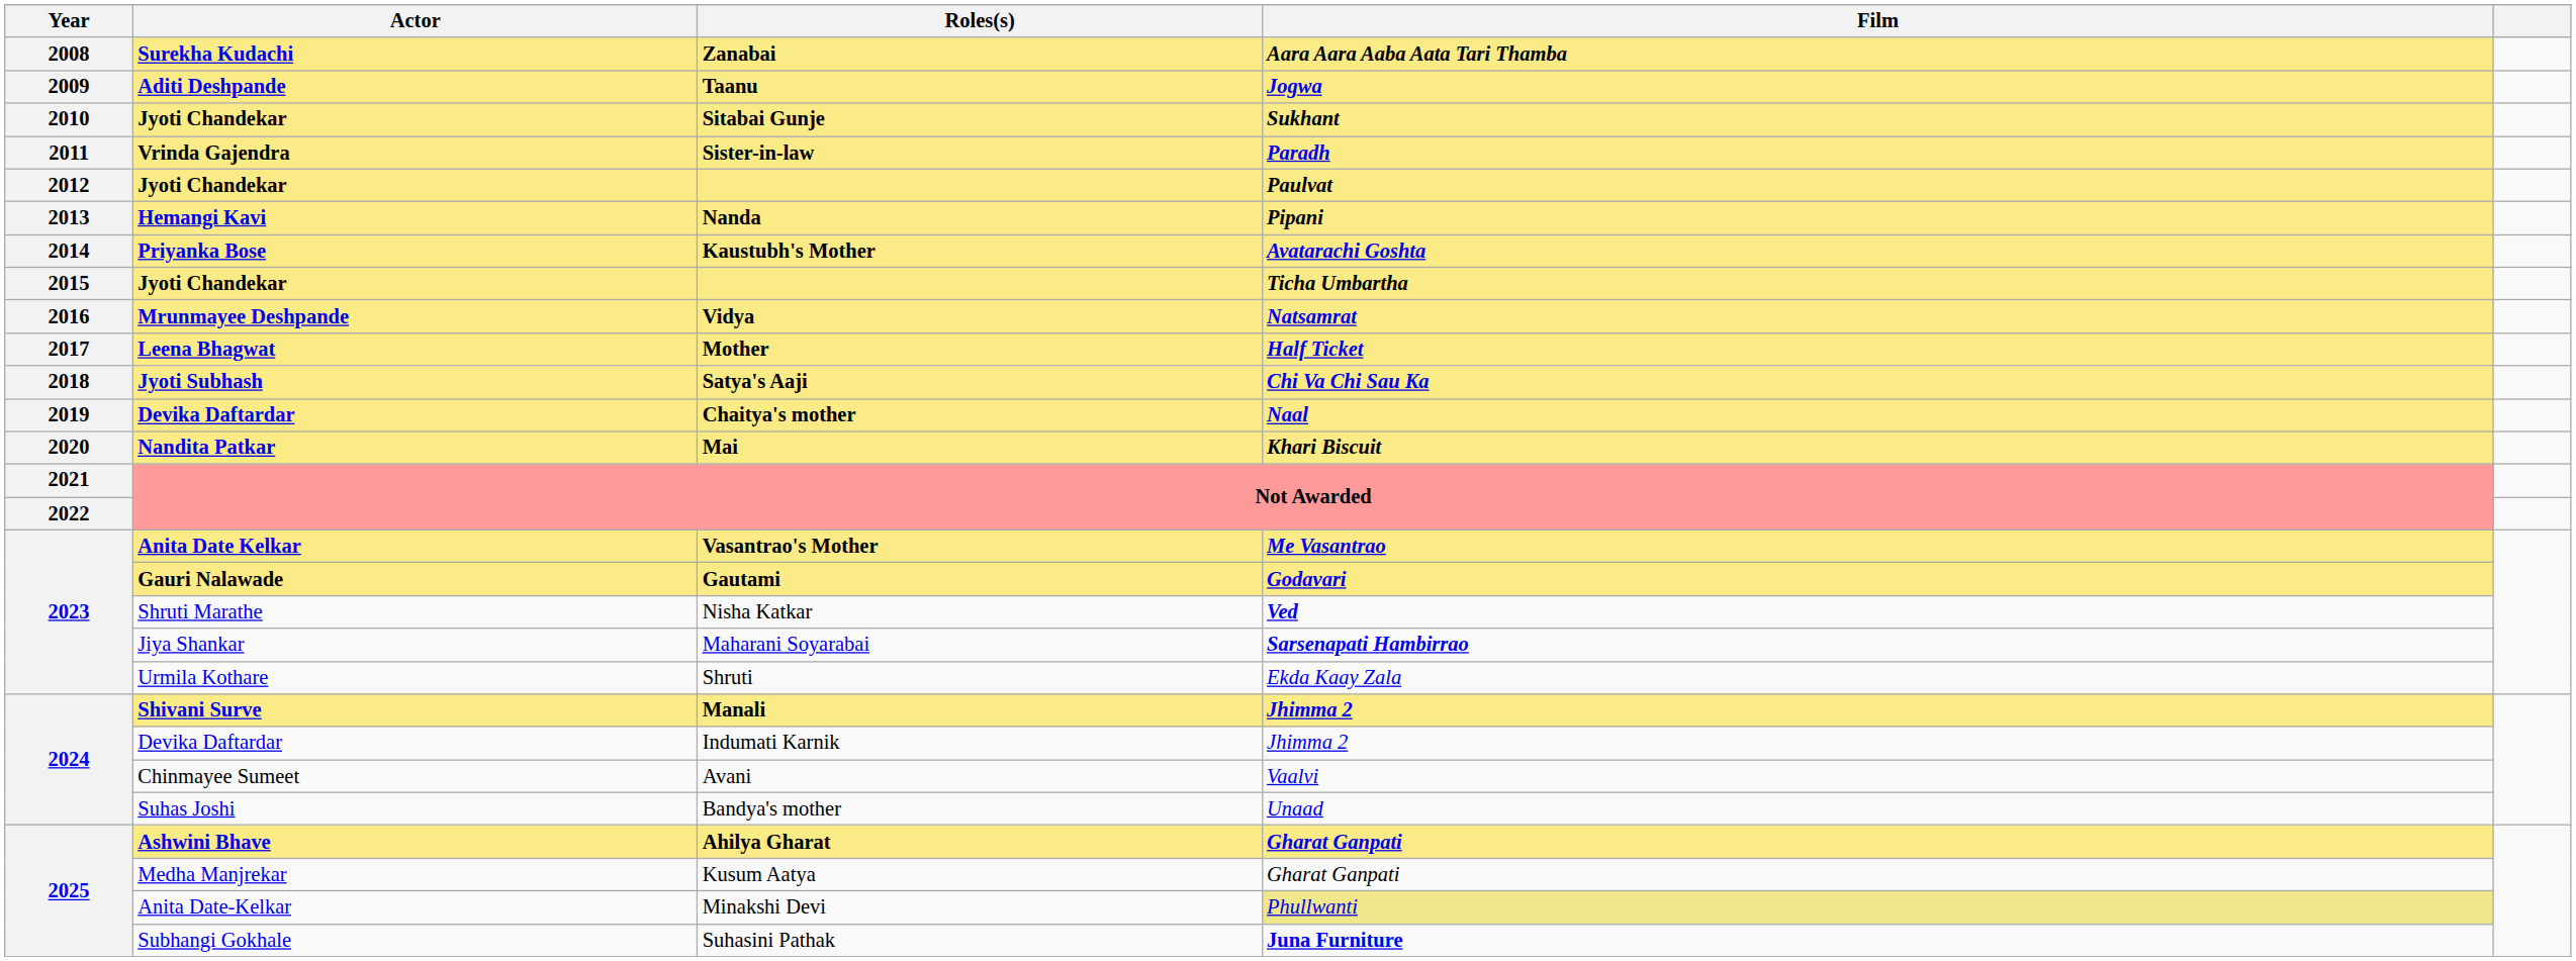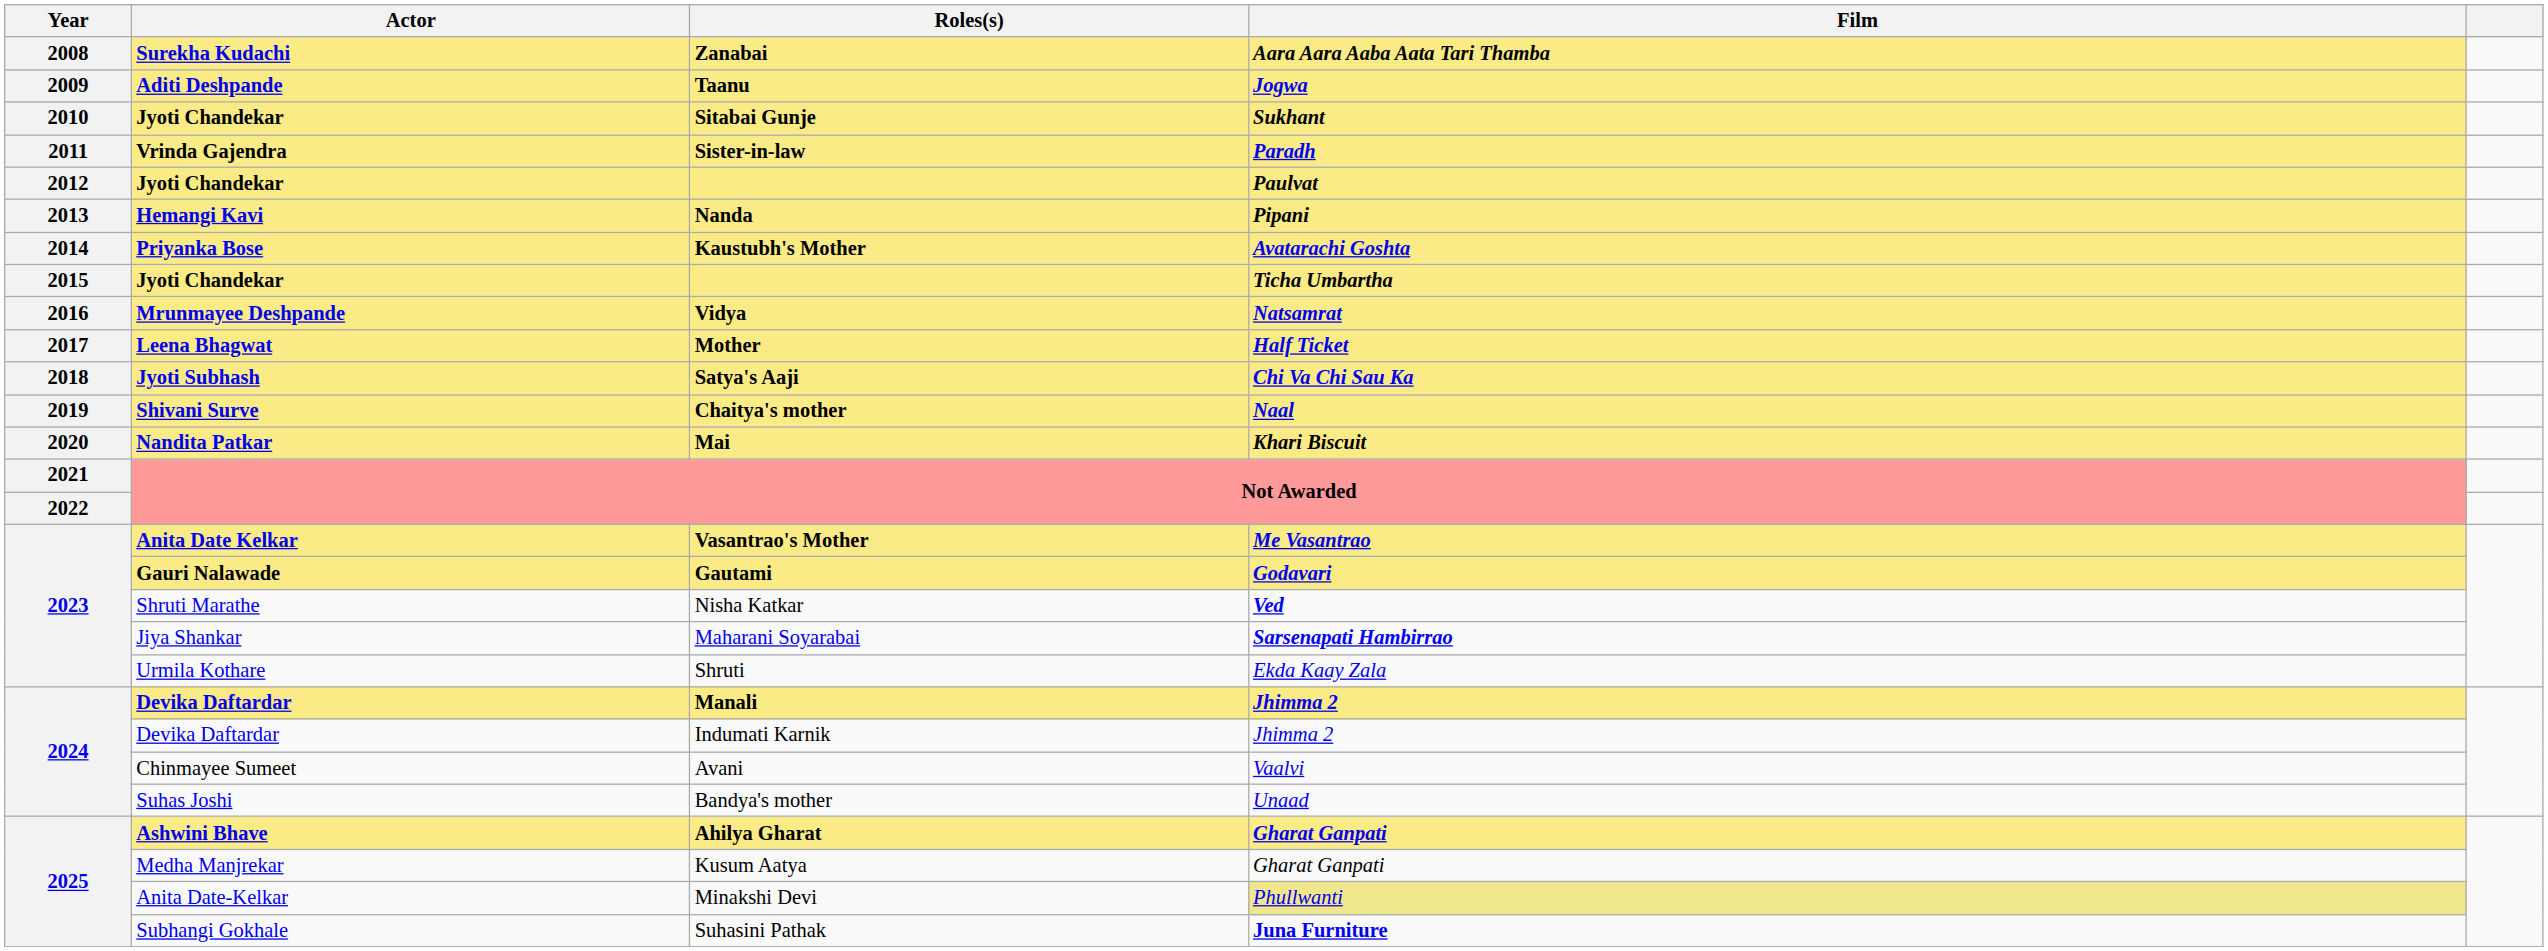 <table class="wikitable" style="width:100%">
 <tr bgcolor="#bebebe">
 <th width="5%">Year</th>
 <th width="22%">Actor</th>
 <th width="22%">Roles(s)</th>
 <th width="48%">Film</th>
 <th width="5%"></th>
 </tr>
 <tr>
 <th rowspan="1" style="text-align:center">2008</th>
 <td style="background:#FAEB86;"><strong><a href='#'>Surekha Kudachi</a></strong></td>
 <td style="background:#FAEB86;"><strong>Zanabai</strong></td>
 <td style="background:#FAEB86;"><strong><em>Aara Aara Aaba Aata Tari Thamba</em></strong></td>
 <td></td>
 </tr>
 <tr>
 <th rowspan="1" style="text-align:center">2009</th>
 <td style="background:#FAEB86;"><strong><a href='#'>Aditi Deshpande</a></strong></td>
 <td style="background:#FAEB86;"><strong>Taanu</strong></td>
 <td style="background:#FAEB86;"><strong><em><a href='#'>Jogwa</a></em></strong></td>
 <td></td>
 </tr>
 <tr>
 <th rowspan="1" style="text-align:center">2010</th>
 <td style="background:#FAEB86;"><strong>Jyoti Chandekar</strong></td>
 <td style="background:#FAEB86;"><strong>Sitabai Gunje</strong></td>
 <td style="background:#FAEB86;"><strong><em>Sukhant</em></strong></td>
 <td></td>
 </tr>
 <tr>
 <th rowspan="1" style="text-align:center">2011</th>
 <td style="background:#FAEB86;"><strong>Vrinda Gajendra</strong></td>
 <td style="background:#FAEB86;"><strong>Sister-in-law</strong></td>
 <td style="background:#FAEB86;"><strong><em><a href='#'>Paradh</a></em></strong></td>
 <td></td>
 </tr>
 <tr>
 <th rowspan="1" style="text-align:center">2012</th>
 <td style="background:#FAEB86;"><strong>Jyoti Chandekar</strong></td>
 <td style="background:#FAEB86;"></td>
 <td style="background:#FAEB86;"><strong><em>Paulvat</em></strong></td>
 <td></td>
 </tr>
 <tr>
 <th rowspan="1" style="text-align:center">2013</th>
 <td style="background:#FAEB86;"><strong><a href='#'>Hemangi Kavi</a></strong></td>
 <td style="background:#FAEB86;"><strong>Nanda</strong></td>
 <td style="background:#FAEB86;"><strong><em>Pipani</em></strong></td>
 <td></td>
 </tr>
 <tr>
 <th rowspan="1" style="text-align:center">2014</th>
 <td style="background:#FAEB86;"><strong><a href='#'>Priyanka Bose</a></strong></td>
 <td style="background:#FAEB86;"><strong>Kaustubh's Mother</strong></td>
 <td style="background:#FAEB86;"><strong><em><a href='#'>Avatarachi Goshta</a></em></strong></td>
 <td></td>
 </tr>
 <tr>
 <th rowspan="1" style="text-align:center">2015</th>
 <td style="background:#FAEB86;"><strong>Jyoti Chandekar</strong></td>
 <td style="background:#FAEB86;"></td>
 <td style="background:#FAEB86;"><strong><em>Ticha Umbartha</em></strong></td>
 <td></td>
 </tr>
 <tr>
 <th rowspan="1" style="text-align:center">2016</th>
 <td style="background:#FAEB86;"><strong><a href='#'>Mrunmayee Deshpande</a></strong></td>
 <td style="background:#FAEB86;"><strong>Vidya</strong></td>
 <td style="background:#FAEB86;"><strong><em><a href='#'>Natsamrat</a></em></strong></td>
 <td></td>
 </tr>
 <tr>
 <th rowspan="1" style="text-align:center">2017</th>
 <td style="background:#FAEB86;"><strong><a href='#'>Leena Bhagwat</a></strong></td>
 <td style="background:#FAEB86;"><strong>Mother</strong></td>
 <td style="background:#FAEB86;"><em><a href='#'><strong>Half Ticket</strong></a></em></td>
 <td></td>
 </tr>
 <tr>
 <th rowspan="1" style="text-align:center">2018</th>
 <td style="background:#FAEB86;"><strong><a href='#'>Jyoti Subhash</a></strong></td>
 <td style="background:#FAEB86;"><strong>Satya's Aaji</strong></td>
 <td style="background:#FAEB86;"><strong><em><a href='#'>Chi Va Chi Sau Ka</a></em></strong></td>
 <td></td>
 </tr>
 <tr>
 <th rowspan="1" style="text-align:center">2019</th>
-<td style="background:#FAEB86;"><strong><a href='#'>Devika Daftardar</a></strong></td>
+<td style="background:#FAEB86;"><strong><a href='#'>Shivani Surve</a></strong></td>
 <td style="background:#FAEB86;"><strong>Chaitya's mother</strong></td>
 <td style="background:#FAEB86;"><em><a href='#'><strong>Naal</strong></a></em></td>
 <td></td>
 </tr>
 <tr>
 <th rowspan="1" style="text-align:center">2020</th>
 <td style="background:#FAEB86;"><strong><a href='#'>Nandita Patkar</a></strong></td>
 <td style="background:#FAEB86;"><strong>Mai</strong></td>
 <td style="background:#FAEB86;"><strong><em>Khari Biscuit</em></strong></td>
 <td></td>
 </tr>
 <tr>
 <th rowspan="1" style="text-align:center">2021</th>
 <td colspan="3" rowspan="2" bgcolor="#ff9a9a" style="text-align:center"><strong>Not Awarded</strong></td>
 <td></td>
 </tr>
 <tr>
 <th rowspan="1" style="text-align:center">2022</th>
 <td></td>
 </tr>
 <tr>
 <th rowspan="5" style="text-align:center"><a href='#'>2023</a></th>
 <td style="background:#FAEB86;"><a href='#'><strong>Anita Date Kelkar</strong></a></td>
 <td style="background:#FAEB86;"><strong>Vasantrao's Mother</strong></td>
 <td style="background:#FAEB86;"><strong><em><a href='#'>Me Vasantrao</a></em></strong></td>
 <td rowspan="5"></td>
 </tr>
 <tr>
 <td style="background:#FAEB86;"><strong>Gauri Nalawade</strong></td>
 <td style="background:#FAEB86;"><strong>Gautami</strong></td>
 <td style="background:#FAEB86;"><em><a href='#'><strong>Godavari</strong></a></em></td>
 </tr>
 <tr>
 <td><a href='#'>Shruti Marathe</a></td>
 <td>Nisha Katkar</td>
 <td><strong><em><a href='#'>Ved</a></em></strong></td>
 </tr>
 <tr>
 <td><a href='#'>Jiya Shankar</a></td>
 <td><a href='#'>Maharani Soyarabai</a></td>
 <td><strong><em><a href='#'>Sarsenapati Hambirrao</a></em></strong></td>
 </tr>
 <tr>
 <td><a href='#'>Urmila Kothare</a></td>
 <td>Shruti</td>
 <td><em><a href='#'>Ekda Kaay Zala</a></em></td>
 </tr>
 <tr>
 <th rowspan="4" style="text-align:center"><a href='#'>2024</a></th>
-<td style="background:#FAEB86;"><strong><a href='#'>Shivani Surve</a></strong></td>
+<td style="background:#FAEB86;"><strong><a href='#'>Devika Daftardar</a></strong></td>
 <td style="background:#FAEB86;"><strong>Manali</strong></td>
 <td style="background:#FAEB86;"><strong><em><a href='#'>Jhimma 2</a></em></strong></td>
 <td rowspan="4"></td>
 </tr>
 <tr>
 <td><a href='#'>Devika Daftardar</a></td>
 <td>Indumati Karnik</td>
 <td><em><a href='#'>Jhimma 2</a></em></td>
 </tr>
 <tr>
 <td>Chinmayee Sumeet</td>
 <td>Avani</td>
 <td><em><a href='#'>Vaalvi</a></em></td>
 </tr>
 <tr>
 <td><a href='#'>Suhas Joshi</a></td>
 <td>Bandya's mother</td>
 <td><em><a href='#'>Unaad</a></em></td>
 </tr>
 <tr>
 <th rowspan="4"><a href='#'>2025</a></th>
 <td style="background:#FAEB86;"><strong><a href='#'>Ashwini Bhave</a></strong></td>
 <td style="background:#FAEB86;"><strong>Ahilya Gharat</strong></td>
 <td style="background:#FAEB86;"><strong><em><a href='#'>Gharat Ganpati</a></em></strong></td>
 <td rowspan="4"></td>
 </tr>
 <tr>
 <td><a href='#'>Medha Manjrekar</a></td>
 <td>Kusum Aatya</td>
 <td><em>Gharat Ganpati</em></td>
 </tr>
 <tr>
 <td><a href='#'>Anita Date-Kelkar</a></td>
 <td>Minakshi Devi</td>
 <td style="background: khaki;"><em><a href='#'>Phullwanti</a></em></td>
 </tr>
 <tr>
 <td><a href='#'>Subhangi Gokhale</a></td>
 <td>Suhasini Pathak</td>
 <td><strong><a href='#'>Juna Furniture</a></strong></td>
 </tr>
 </table>
